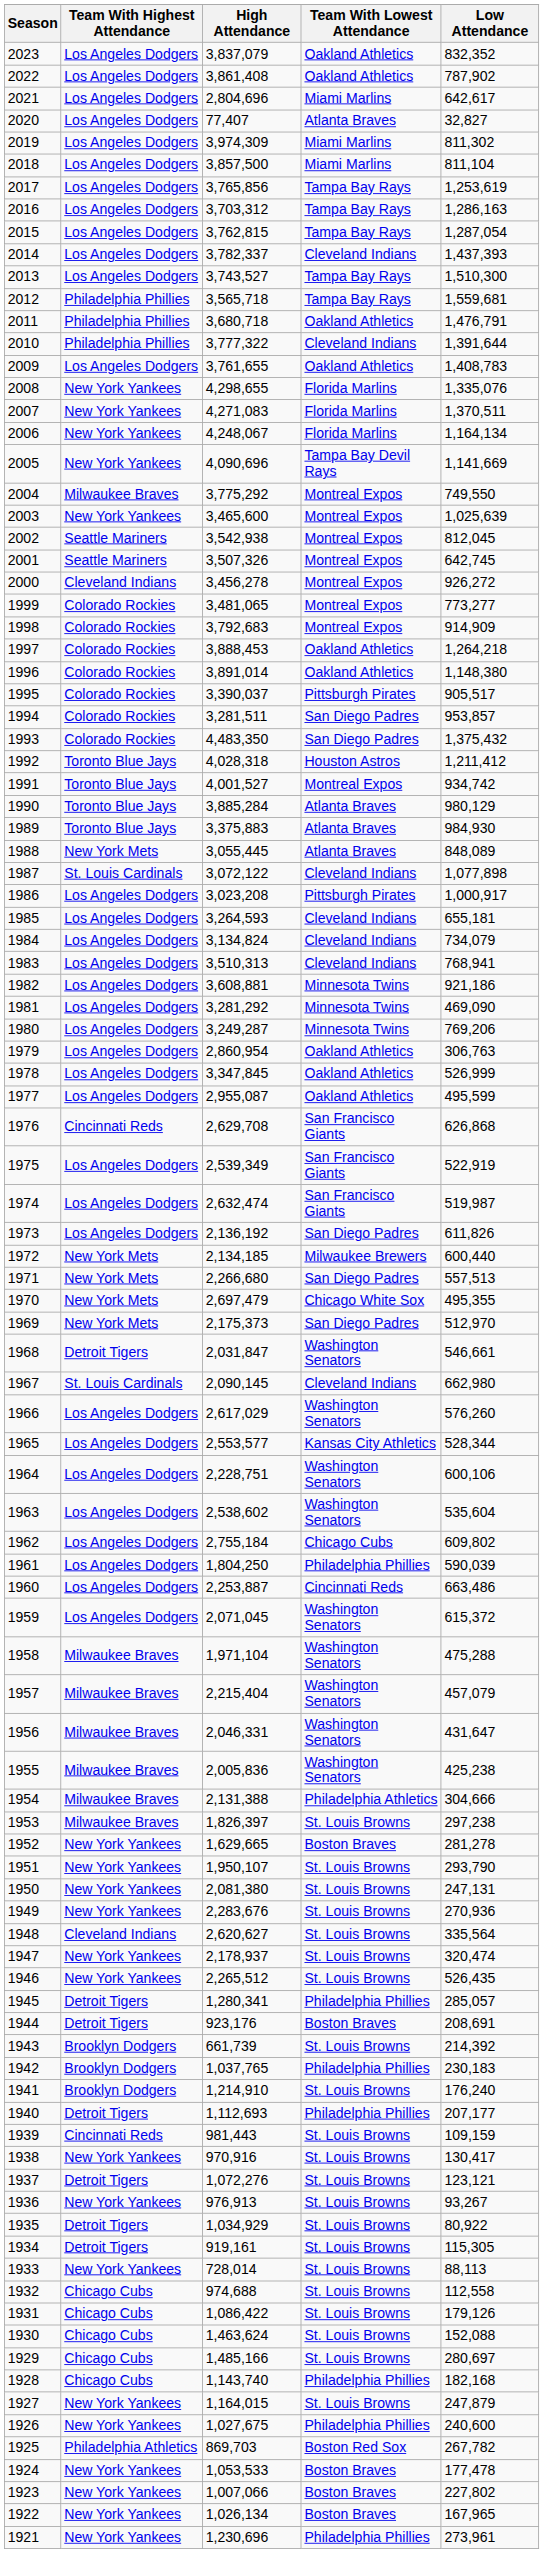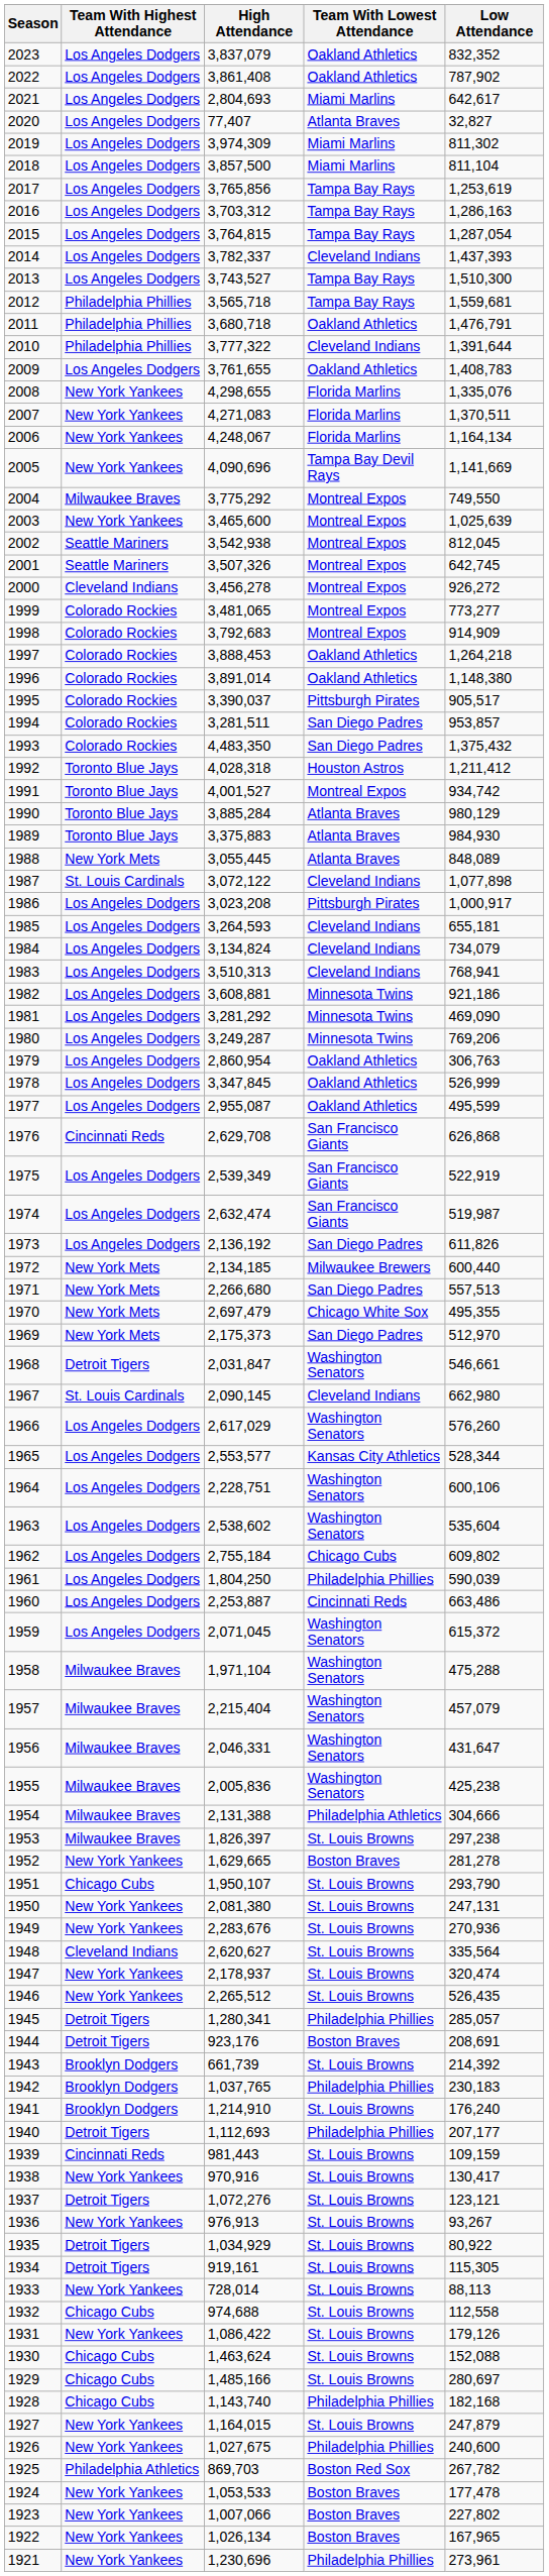 <table class="wikitable sortable">
 <tr style="text-align:center; font-size:larger;">
 </tr>
 <tr>
 <th>Season</th>
 <th>Team With Highest Attendance</th>
 <th>High Attendance</th>
 <th>Team With Lowest Attendance</th>
 <th>Low Attendance</th>
 </tr>
 <tr>
 <td>2023</td>
 <td><a href='#'>Los Angeles Dodgers</a></td>
 <td>3,837,079</td>
 <td><a href='#'>Oakland Athletics</a></td>
 <td>832,352</td>
 </tr>
 <tr>
 <td>2022</td>
 <td><a href='#'>Los Angeles Dodgers</a></td>
 <td>3,861,408</td>
 <td><a href='#'>Oakland Athletics</a></td>
 <td>787,902</td>
 </tr>
 <tr>
 <td>2021</td>
 <td><a href='#'>Los Angeles Dodgers</a></td>
-<td>2,804,696</td>
+<td>2,804,693</td>
 <td><a href='#'>Miami Marlins</a></td>
 <td>642,617</td>
 </tr>
 <tr>
 <td>2020 </td>
 <td><a href='#'>Los Angeles Dodgers</a></td>
 <td>77,407</td>
 <td><a href='#'>Atlanta Braves</a></td>
 <td>32,827</td>
 </tr>
 <tr>
 <td>2019</td>
 <td><a href='#'>Los Angeles Dodgers</a></td>
 <td>3,974,309</td>
 <td><a href='#'>Miami Marlins</a></td>
 <td>811,302</td>
 </tr>
 <tr>
 <td>2018</td>
 <td><a href='#'>Los Angeles Dodgers</a></td>
 <td>3,857,500</td>
 <td><a href='#'>Miami Marlins</a></td>
 <td>811,104</td>
 </tr>
 <tr>
 <td>2017</td>
 <td><a href='#'>Los Angeles Dodgers</a></td>
 <td>3,765,856</td>
 <td><a href='#'>Tampa Bay Rays</a></td>
 <td>1,253,619</td>
 </tr>
 <tr>
 <td>2016</td>
 <td><a href='#'>Los Angeles Dodgers</a></td>
 <td>3,703,312</td>
 <td><a href='#'>Tampa Bay Rays</a></td>
 <td>1,286,163</td>
 </tr>
 <tr>
 <td>2015</td>
 <td><a href='#'>Los Angeles Dodgers</a></td>
-<td>3,762,815</td>
+<td>3,764,815</td>
 <td><a href='#'>Tampa Bay Rays</a></td>
 <td>1,287,054</td>
 </tr>
 <tr>
 <td>2014</td>
 <td><a href='#'>Los Angeles Dodgers</a></td>
 <td>3,782,337</td>
 <td><a href='#'>Cleveland Indians</a></td>
 <td>1,437,393</td>
 </tr>
 <tr>
 <td>2013</td>
 <td><a href='#'>Los Angeles Dodgers</a></td>
 <td>3,743,527</td>
 <td><a href='#'>Tampa Bay Rays</a></td>
 <td>1,510,300</td>
 </tr>
 <tr>
 <td>2012</td>
 <td><a href='#'>Philadelphia Phillies</a></td>
 <td>3,565,718</td>
 <td><a href='#'>Tampa Bay Rays</a></td>
 <td>1,559,681</td>
 </tr>
 <tr>
 <td>2011</td>
 <td><a href='#'>Philadelphia Phillies</a></td>
 <td>3,680,718</td>
 <td><a href='#'>Oakland Athletics</a></td>
 <td>1,476,791</td>
 </tr>
 <tr>
 <td>2010</td>
 <td><a href='#'>Philadelphia Phillies</a></td>
 <td>3,777,322</td>
 <td><a href='#'>Cleveland Indians</a></td>
 <td>1,391,644</td>
 </tr>
 <tr>
 <td>2009</td>
 <td><a href='#'>Los Angeles Dodgers</a></td>
 <td>3,761,655</td>
 <td><a href='#'>Oakland Athletics</a></td>
 <td>1,408,783</td>
 </tr>
 <tr>
 <td>2008</td>
 <td><a href='#'>New York Yankees</a></td>
 <td>4,298,655</td>
 <td><a href='#'>Florida Marlins</a></td>
 <td>1,335,076</td>
 </tr>
 <tr>
 <td>2007</td>
 <td><a href='#'>New York Yankees</a></td>
 <td>4,271,083</td>
 <td><a href='#'>Florida Marlins</a></td>
 <td>1,370,511</td>
 </tr>
 <tr>
 <td>2006</td>
 <td><a href='#'>New York Yankees</a></td>
 <td>4,248,067</td>
 <td><a href='#'>Florida Marlins</a></td>
 <td>1,164,134</td>
 </tr>
 <tr>
 <td>2005</td>
 <td><a href='#'>New York Yankees</a></td>
 <td>4,090,696</td>
 <td><a href='#'>Tampa Bay Devil Rays</a></td>
 <td>1,141,669</td>
 </tr>
 <tr>
 <td>2004</td>
 <td><a href='#'>Milwaukee Braves</a></td>
 <td>3,775,292</td>
 <td><a href='#'>Montreal Expos</a></td>
 <td>749,550</td>
 </tr>
 <tr>
 <td>2003</td>
 <td><a href='#'>New York Yankees</a></td>
 <td>3,465,600</td>
 <td><a href='#'>Montreal Expos</a></td>
 <td>1,025,639</td>
 </tr>
 <tr>
 <td>2002</td>
 <td><a href='#'>Seattle Mariners</a></td>
 <td>3,542,938</td>
 <td><a href='#'>Montreal Expos</a></td>
 <td>812,045</td>
 </tr>
 <tr>
 <td>2001</td>
 <td><a href='#'>Seattle Mariners</a></td>
 <td>3,507,326</td>
 <td><a href='#'>Montreal Expos</a></td>
 <td>642,745</td>
 </tr>
 <tr>
 <td>2000</td>
 <td><a href='#'>Cleveland Indians</a></td>
 <td>3,456,278</td>
 <td><a href='#'>Montreal Expos</a></td>
 <td>926,272</td>
 </tr>
 <tr>
 <td>1999</td>
 <td><a href='#'>Colorado Rockies</a></td>
 <td>3,481,065</td>
 <td><a href='#'>Montreal Expos</a></td>
 <td>773,277</td>
 </tr>
 <tr>
 <td>1998</td>
 <td><a href='#'>Colorado Rockies</a></td>
 <td>3,792,683</td>
 <td><a href='#'>Montreal Expos</a></td>
 <td>914,909</td>
 </tr>
 <tr>
 <td>1997</td>
 <td><a href='#'>Colorado Rockies</a></td>
 <td>3,888,453</td>
 <td><a href='#'>Oakland Athletics</a></td>
 <td>1,264,218</td>
 </tr>
 <tr>
 <td>1996</td>
 <td><a href='#'>Colorado Rockies</a></td>
 <td>3,891,014</td>
 <td><a href='#'>Oakland Athletics</a></td>
 <td>1,148,380</td>
 </tr>
 <tr>
 <td>1995</td>
 <td><a href='#'>Colorado Rockies</a></td>
 <td>3,390,037</td>
 <td><a href='#'>Pittsburgh Pirates</a></td>
 <td>905,517</td>
 </tr>
 <tr>
 <td>1994</td>
 <td><a href='#'>Colorado Rockies</a></td>
 <td>3,281,511</td>
 <td><a href='#'>San Diego Padres</a></td>
 <td>953,857</td>
 </tr>
 <tr>
 <td>1993</td>
 <td><a href='#'>Colorado Rockies</a></td>
 <td>4,483,350</td>
 <td><a href='#'>San Diego Padres</a></td>
 <td>1,375,432</td>
 </tr>
 <tr>
 <td>1992</td>
 <td><a href='#'>Toronto Blue Jays</a></td>
 <td>4,028,318</td>
 <td><a href='#'>Houston Astros</a></td>
 <td>1,211,412</td>
 </tr>
 <tr>
 <td>1991</td>
 <td><a href='#'>Toronto Blue Jays</a></td>
 <td>4,001,527</td>
 <td><a href='#'>Montreal Expos</a></td>
 <td>934,742</td>
 </tr>
 <tr>
 <td>1990</td>
 <td><a href='#'>Toronto Blue Jays</a></td>
 <td>3,885,284</td>
 <td><a href='#'>Atlanta Braves</a></td>
 <td>980,129</td>
 </tr>
 <tr>
 <td>1989</td>
 <td><a href='#'>Toronto Blue Jays</a></td>
 <td>3,375,883</td>
 <td><a href='#'>Atlanta Braves</a></td>
 <td>984,930</td>
 </tr>
 <tr>
 <td>1988</td>
 <td><a href='#'>New York Mets</a></td>
 <td>3,055,445</td>
 <td><a href='#'>Atlanta Braves</a></td>
 <td>848,089</td>
 </tr>
 <tr>
 <td>1987</td>
 <td><a href='#'>St. Louis Cardinals</a></td>
 <td>3,072,122</td>
 <td><a href='#'>Cleveland Indians</a></td>
 <td>1,077,898</td>
 </tr>
 <tr>
 <td>1986</td>
 <td><a href='#'>Los Angeles Dodgers</a></td>
 <td>3,023,208</td>
 <td><a href='#'>Pittsburgh Pirates</a></td>
 <td>1,000,917</td>
 </tr>
 <tr>
 <td>1985</td>
 <td><a href='#'>Los Angeles Dodgers</a></td>
 <td>3,264,593</td>
 <td><a href='#'>Cleveland Indians</a></td>
 <td>655,181</td>
 </tr>
 <tr>
 <td>1984</td>
 <td><a href='#'>Los Angeles Dodgers</a></td>
 <td>3,134,824</td>
 <td><a href='#'>Cleveland Indians</a></td>
 <td>734,079</td>
 </tr>
 <tr>
 <td>1983</td>
 <td><a href='#'>Los Angeles Dodgers</a></td>
 <td>3,510,313</td>
 <td><a href='#'>Cleveland Indians</a></td>
 <td>768,941</td>
 </tr>
 <tr>
 <td>1982</td>
 <td><a href='#'>Los Angeles Dodgers</a></td>
 <td>3,608,881</td>
 <td><a href='#'>Minnesota Twins</a></td>
 <td>921,186</td>
 </tr>
 <tr>
 <td>1981</td>
 <td><a href='#'>Los Angeles Dodgers</a></td>
 <td>3,281,292</td>
 <td><a href='#'>Minnesota Twins</a></td>
 <td>469,090</td>
 </tr>
 <tr>
 <td>1980</td>
 <td><a href='#'>Los Angeles Dodgers</a></td>
 <td>3,249,287</td>
 <td><a href='#'>Minnesota Twins</a></td>
 <td>769,206</td>
 </tr>
 <tr>
 <td>1979</td>
 <td><a href='#'>Los Angeles Dodgers</a></td>
 <td>2,860,954</td>
 <td><a href='#'>Oakland Athletics</a></td>
 <td>306,763</td>
 </tr>
 <tr>
 <td>1978</td>
 <td><a href='#'>Los Angeles Dodgers</a></td>
 <td>3,347,845</td>
 <td><a href='#'>Oakland Athletics</a></td>
 <td>526,999</td>
 </tr>
 <tr>
 <td>1977</td>
 <td><a href='#'>Los Angeles Dodgers</a></td>
 <td>2,955,087</td>
 <td><a href='#'>Oakland Athletics</a></td>
 <td>495,599</td>
 </tr>
 <tr>
 <td>1976</td>
 <td><a href='#'>Cincinnati Reds</a></td>
 <td>2,629,708</td>
 <td><a href='#'>San Francisco Giants</a></td>
 <td>626,868</td>
 </tr>
 <tr>
 <td>1975</td>
 <td><a href='#'>Los Angeles Dodgers</a></td>
 <td>2,539,349</td>
 <td><a href='#'>San Francisco Giants</a></td>
 <td>522,919</td>
 </tr>
 <tr>
 <td>1974</td>
 <td><a href='#'>Los Angeles Dodgers</a></td>
 <td>2,632,474</td>
 <td><a href='#'>San Francisco Giants</a></td>
 <td>519,987</td>
 </tr>
 <tr>
 <td>1973</td>
 <td><a href='#'>Los Angeles Dodgers</a></td>
 <td>2,136,192</td>
 <td><a href='#'>San Diego Padres</a></td>
 <td>611,826</td>
 </tr>
 <tr>
 <td>1972</td>
 <td><a href='#'>New York Mets</a></td>
 <td>2,134,185</td>
 <td><a href='#'>Milwaukee Brewers</a></td>
 <td>600,440</td>
 </tr>
 <tr>
 <td>1971</td>
 <td><a href='#'>New York Mets</a></td>
 <td>2,266,680</td>
 <td><a href='#'>San Diego Padres</a></td>
 <td>557,513</td>
 </tr>
 <tr>
 <td>1970</td>
 <td><a href='#'>New York Mets</a></td>
 <td>2,697,479</td>
 <td><a href='#'>Chicago White Sox</a></td>
 <td>495,355</td>
 </tr>
 <tr>
 <td>1969</td>
 <td><a href='#'>New York Mets</a></td>
 <td>2,175,373</td>
 <td><a href='#'>San Diego Padres</a></td>
 <td>512,970</td>
 </tr>
 <tr>
 <td>1968</td>
 <td><a href='#'>Detroit Tigers</a></td>
 <td>2,031,847</td>
 <td><a href='#'>Washington Senators</a></td>
 <td>546,661</td>
 </tr>
 <tr>
 <td>1967</td>
 <td><a href='#'>St. Louis Cardinals</a></td>
 <td>2,090,145</td>
 <td><a href='#'>Cleveland Indians</a></td>
 <td>662,980</td>
 </tr>
 <tr>
 <td>1966</td>
 <td><a href='#'>Los Angeles Dodgers</a></td>
 <td>2,617,029</td>
 <td><a href='#'>Washington Senators</a></td>
 <td>576,260</td>
 </tr>
 <tr>
 <td>1965</td>
 <td><a href='#'>Los Angeles Dodgers</a></td>
 <td>2,553,577</td>
 <td><a href='#'>Kansas City Athletics</a></td>
 <td>528,344</td>
 </tr>
 <tr>
 <td>1964</td>
 <td><a href='#'>Los Angeles Dodgers</a></td>
 <td>2,228,751</td>
 <td><a href='#'>Washington Senators</a></td>
 <td>600,106</td>
 </tr>
 <tr>
 <td>1963</td>
 <td><a href='#'>Los Angeles Dodgers</a></td>
 <td>2,538,602</td>
 <td><a href='#'>Washington Senators</a></td>
 <td>535,604</td>
 </tr>
 <tr>
 <td>1962</td>
 <td><a href='#'>Los Angeles Dodgers</a></td>
 <td>2,755,184</td>
 <td><a href='#'>Chicago Cubs</a></td>
 <td>609,802</td>
 </tr>
 <tr>
 <td>1961</td>
 <td><a href='#'>Los Angeles Dodgers</a></td>
 <td>1,804,250</td>
 <td><a href='#'>Philadelphia Phillies</a></td>
 <td>590,039</td>
 </tr>
 <tr>
 <td>1960</td>
 <td><a href='#'>Los Angeles Dodgers</a></td>
 <td>2,253,887</td>
 <td><a href='#'>Cincinnati Reds</a></td>
 <td>663,486</td>
 </tr>
 <tr>
 <td>1959</td>
 <td><a href='#'>Los Angeles Dodgers</a></td>
 <td>2,071,045</td>
 <td><a href='#'>Washington Senators</a></td>
 <td>615,372</td>
 </tr>
 <tr>
 <td>1958</td>
 <td><a href='#'>Milwaukee Braves</a></td>
 <td>1,971,104</td>
 <td><a href='#'>Washington Senators</a></td>
 <td>475,288</td>
 </tr>
 <tr>
 <td>1957</td>
 <td><a href='#'>Milwaukee Braves</a></td>
 <td>2,215,404</td>
 <td><a href='#'>Washington Senators</a></td>
 <td>457,079</td>
 </tr>
 <tr>
 <td>1956</td>
 <td><a href='#'>Milwaukee Braves</a></td>
 <td>2,046,331</td>
 <td><a href='#'>Washington Senators</a></td>
 <td>431,647</td>
 </tr>
 <tr>
 <td>1955</td>
 <td><a href='#'>Milwaukee Braves</a></td>
 <td>2,005,836</td>
 <td><a href='#'>Washington Senators</a></td>
 <td>425,238</td>
 </tr>
 <tr>
 <td>1954</td>
 <td><a href='#'>Milwaukee Braves</a></td>
 <td>2,131,388</td>
 <td><a href='#'>Philadelphia Athletics</a></td>
 <td>304,666</td>
 </tr>
 <tr>
 <td>1953</td>
 <td><a href='#'>Milwaukee Braves</a></td>
 <td>1,826,397</td>
 <td><a href='#'>St. Louis Browns</a></td>
 <td>297,238</td>
 </tr>
 <tr>
 <td>1952</td>
 <td><a href='#'>New York Yankees</a></td>
 <td>1,629,665</td>
 <td><a href='#'>Boston Braves</a></td>
 <td>281,278</td>
 </tr>
 <tr>
 <td>1951</td>
-<td><a href='#'>New York Yankees</a></td>
+<td><a href='#'>Chicago Cubs</a></td>
 <td>1,950,107</td>
 <td><a href='#'>St. Louis Browns</a></td>
 <td>293,790</td>
 </tr>
 <tr>
 <td>1950</td>
 <td><a href='#'>New York Yankees</a></td>
 <td>2,081,380</td>
 <td><a href='#'>St. Louis Browns</a></td>
 <td>247,131</td>
 </tr>
 <tr>
 <td>1949</td>
 <td><a href='#'>New York Yankees</a></td>
 <td>2,283,676</td>
 <td><a href='#'>St. Louis Browns</a></td>
 <td>270,936</td>
 </tr>
 <tr>
 <td>1948</td>
 <td><a href='#'>Cleveland Indians</a></td>
 <td>2,620,627</td>
 <td><a href='#'>St. Louis Browns</a></td>
 <td>335,564</td>
 </tr>
 <tr>
 <td>1947</td>
 <td><a href='#'>New York Yankees</a></td>
 <td>2,178,937</td>
 <td><a href='#'>St. Louis Browns</a></td>
 <td>320,474</td>
 </tr>
 <tr>
 <td>1946</td>
 <td><a href='#'>New York Yankees</a></td>
 <td>2,265,512</td>
 <td><a href='#'>St. Louis Browns</a></td>
 <td>526,435</td>
 </tr>
 <tr>
 <td>1945</td>
 <td><a href='#'>Detroit Tigers</a></td>
 <td>1,280,341</td>
 <td><a href='#'>Philadelphia Phillies</a></td>
 <td>285,057</td>
 </tr>
 <tr>
 <td>1944</td>
 <td><a href='#'>Detroit Tigers</a></td>
 <td>923,176</td>
 <td><a href='#'>Boston Braves</a></td>
 <td>208,691</td>
 </tr>
 <tr>
 <td>1943</td>
 <td><a href='#'>Brooklyn Dodgers</a></td>
 <td>661,739</td>
 <td><a href='#'>St. Louis Browns</a></td>
 <td>214,392</td>
 </tr>
 <tr>
 <td>1942</td>
 <td><a href='#'>Brooklyn Dodgers</a></td>
 <td>1,037,765</td>
 <td><a href='#'>Philadelphia Phillies</a></td>
 <td>230,183</td>
 </tr>
 <tr>
 <td>1941</td>
 <td><a href='#'>Brooklyn Dodgers</a></td>
 <td>1,214,910</td>
 <td><a href='#'>St. Louis Browns</a></td>
 <td>176,240</td>
 </tr>
 <tr>
 <td>1940</td>
 <td><a href='#'>Detroit Tigers</a></td>
 <td>1,112,693</td>
 <td><a href='#'>Philadelphia Phillies</a></td>
 <td>207,177</td>
 </tr>
 <tr>
 <td>1939</td>
 <td><a href='#'>Cincinnati Reds</a></td>
 <td>981,443</td>
 <td><a href='#'>St. Louis Browns</a></td>
 <td>109,159</td>
 </tr>
 <tr>
 <td>1938</td>
 <td><a href='#'>New York Yankees</a></td>
 <td>970,916</td>
 <td><a href='#'>St. Louis Browns</a></td>
 <td>130,417</td>
 </tr>
 <tr>
 <td>1937</td>
 <td><a href='#'>Detroit Tigers</a></td>
 <td>1,072,276</td>
 <td><a href='#'>St. Louis Browns</a></td>
 <td>123,121</td>
 </tr>
 <tr>
 <td>1936</td>
 <td><a href='#'>New York Yankees</a></td>
 <td>976,913</td>
 <td><a href='#'>St. Louis Browns</a></td>
 <td>93,267</td>
 </tr>
 <tr>
 <td>1935</td>
 <td><a href='#'>Detroit Tigers</a></td>
 <td>1,034,929</td>
 <td><a href='#'>St. Louis Browns</a></td>
 <td>80,922</td>
 </tr>
 <tr>
 <td>1934</td>
 <td><a href='#'>Detroit Tigers</a></td>
 <td>919,161</td>
 <td><a href='#'>St. Louis Browns</a></td>
 <td>115,305</td>
 </tr>
 <tr>
 <td>1933</td>
 <td><a href='#'>New York Yankees</a></td>
 <td>728,014</td>
 <td><a href='#'>St. Louis Browns</a></td>
 <td>88,113</td>
 </tr>
 <tr>
 <td>1932</td>
 <td><a href='#'>Chicago Cubs</a></td>
 <td>974,688</td>
 <td><a href='#'>St. Louis Browns</a></td>
 <td>112,558</td>
 </tr>
 <tr>
 <td>1931</td>
-<td><a href='#'>Chicago Cubs</a></td>
+<td><a href='#'>New York Yankees</a></td>
 <td>1,086,422</td>
 <td><a href='#'>St. Louis Browns</a></td>
 <td>179,126</td>
 </tr>
 <tr>
 <td>1930</td>
 <td><a href='#'>Chicago Cubs</a></td>
 <td>1,463,624</td>
 <td><a href='#'>St. Louis Browns</a></td>
 <td>152,088</td>
 </tr>
 <tr>
 <td>1929</td>
 <td><a href='#'>Chicago Cubs</a></td>
 <td>1,485,166</td>
 <td><a href='#'>St. Louis Browns</a></td>
 <td>280,697</td>
 </tr>
 <tr>
 <td>1928</td>
 <td><a href='#'>Chicago Cubs</a></td>
 <td>1,143,740</td>
 <td><a href='#'>Philadelphia Phillies</a></td>
 <td>182,168</td>
 </tr>
 <tr>
 <td>1927</td>
 <td><a href='#'>New York Yankees</a></td>
 <td>1,164,015</td>
 <td><a href='#'>St. Louis Browns</a></td>
 <td>247,879</td>
 </tr>
 <tr>
 <td>1926</td>
 <td><a href='#'>New York Yankees</a></td>
 <td>1,027,675</td>
 <td><a href='#'>Philadelphia Phillies</a></td>
 <td>240,600</td>
 </tr>
 <tr>
 <td>1925</td>
 <td><a href='#'>Philadelphia Athletics</a></td>
 <td>869,703</td>
 <td><a href='#'>Boston Red Sox</a></td>
 <td>267,782</td>
 </tr>
 <tr>
 <td>1924</td>
 <td><a href='#'>New York Yankees</a></td>
 <td>1,053,533</td>
 <td><a href='#'>Boston Braves</a></td>
 <td>177,478</td>
 </tr>
 <tr>
 <td>1923</td>
 <td><a href='#'>New York Yankees</a></td>
 <td>1,007,066</td>
 <td><a href='#'>Boston Braves</a></td>
 <td>227,802</td>
 </tr>
 <tr>
 <td>1922</td>
 <td><a href='#'>New York Yankees</a></td>
 <td>1,026,134</td>
 <td><a href='#'>Boston Braves</a></td>
 <td>167,965</td>
 </tr>
 <tr>
 <td>1921</td>
 <td><a href='#'>New York Yankees</a></td>
 <td>1,230,696</td>
 <td><a href='#'>Philadelphia Phillies</a></td>
 <td>273,961</td>
 </tr>
 </table>
